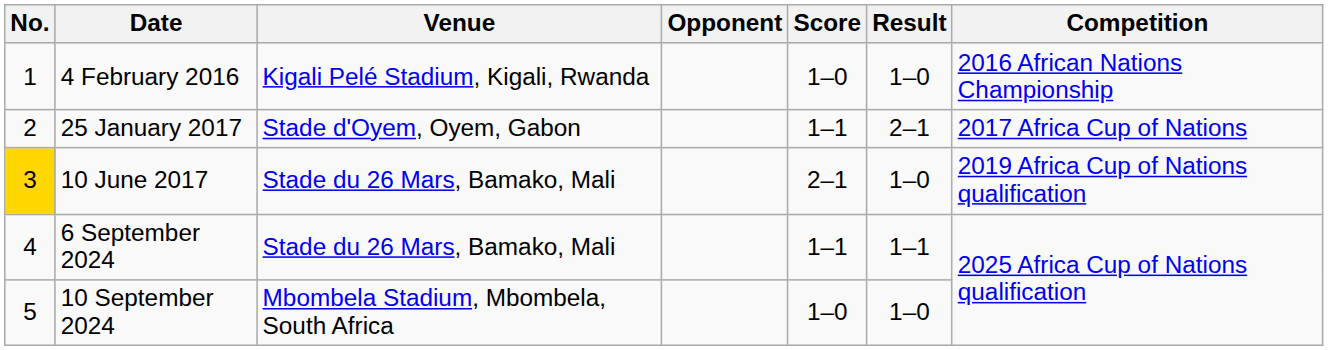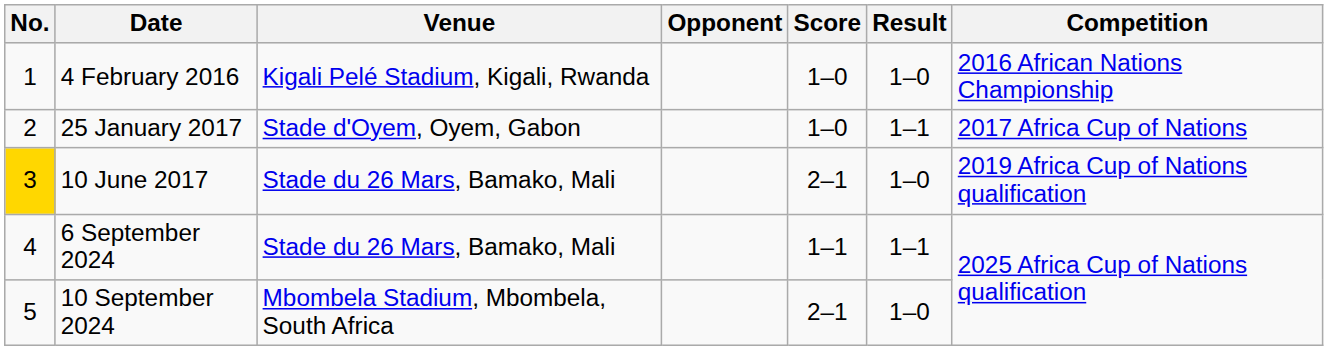 <table class="wikitable sortable">
 <tr>
 <th scope="col">No.</th>
 <th scope="col">Date</th>
 <th scope="col">Venue</th>
 <th scope="col">Opponent</th>
 <th scope="col">Score</th>
 <th scope="col">Result</th>
 <th scope="col">Competition</th>
 </tr>
 <tr>
 <td align="center">1</td>
 <td>4 February 2016</td>
 <td><a href='#'>Kigali Pelé Stadium</a>, Kigali, Rwanda</td>
 <td></td>
 <td align="center">1–0</td>
 <td align="center">1–0</td>
 <td><a href='#'>2016 African Nations Championship</a></td>
 </tr>
 <tr>
 <td align="center">2</td>
 <td>25 January 2017</td>
 <td><a href='#'>Stade d'Oyem</a>, Oyem, Gabon</td>
 <td></td>
+<td align="center">1–0</td>
 <td align="center">1–1</td>
-<td align="center">2–1</td>
 <td><a href='#'>2017 Africa Cup of Nations</a></td>
 </tr>
 <tr>
 <td align="center" style="background: gold;">3</td>
 <td>10 June 2017</td>
 <td><a href='#'>Stade du 26 Mars</a>, Bamako, Mali</td>
 <td></td>
 <td align="center">2–1</td>
 <td align="center">1–0</td>
 <td><a href='#'>2019 Africa Cup of Nations qualification</a></td>
 </tr>
 <tr>
 <td align="center">4</td>
 <td>6 September 2024</td>
 <td><a href='#'>Stade du 26 Mars</a>, Bamako, Mali</td>
 <td></td>
 <td align="center">1–1</td>
 <td align="center">1–1</td>
 <td rowspan="2"><a href='#'>2025 Africa Cup of Nations qualification</a></td>
 </tr>
 <tr>
 <td align="center">5</td>
 <td>10 September 2024</td>
 <td><a href='#'>Mbombela Stadium</a>, Mbombela, South Africa</td>
 <td></td>
-<td align="center">1–0</td>
+<td align="center">2–1</td>
 <td align="center">1–0</td>
 </tr>
 </table>
